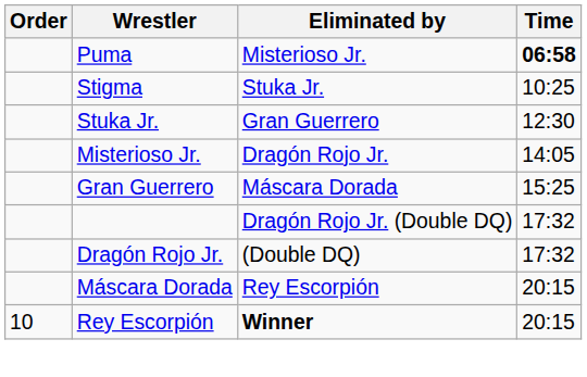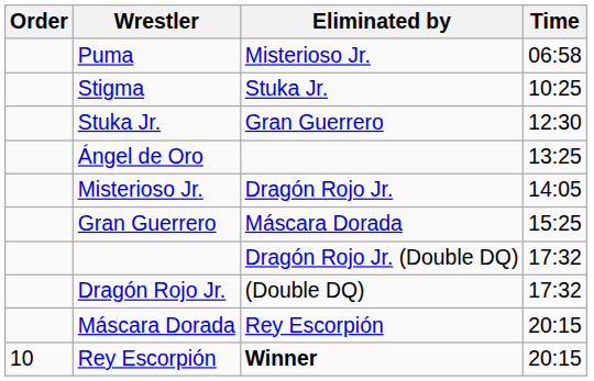 <table class="wikitable sortable">
 <tr>
 <th>Order</th>
 <th>Wrestler</th>
 <th>Eliminated by</th>
 <th>Time</th>
 </tr>
 <tr>
 <td></td>
 <td><a href='#'>Puma</a></td>
 <td><a href='#'>Misterioso Jr.</a></td>
-<td><strong>06:58</strong></td>
+<td>06:58</td>
 </tr>
 <tr>
 <td></td>
 <td><a href='#'>Stigma</a></td>
 <td><a href='#'>Stuka Jr.</a></td>
 <td>10:25</td>
 </tr>
 <tr>
 <td></td>
 <td><a href='#'>Stuka Jr.</a></td>
 <td><a href='#'>Gran Guerrero</a></td>
 <td>12:30</td>
+</tr>
+<tr>
+<td></td>
+<td><a href='#'>Ángel de Oro</a></td>
+<td></td>
+<td>13:25</td>
 </tr>
 <tr>
 <td></td>
 <td><a href='#'>Misterioso Jr.</a></td>
 <td><a href='#'>Dragón Rojo Jr.</a></td>
 <td>14:05</td>
 </tr>
 <tr>
 <td></td>
 <td><a href='#'>Gran Guerrero</a></td>
 <td><a href='#'>Máscara Dorada</a></td>
 <td>15:25</td>
 </tr>
 <tr>
 <td></td>
 <td></td>
 <td><a href='#'>Dragón Rojo Jr.</a> (Double DQ)</td>
 <td>17:32</td>
 </tr>
 <tr>
 <td></td>
 <td><a href='#'>Dragón Rojo Jr.</a></td>
 <td> (Double DQ)</td>
 <td>17:32</td>
 </tr>
 <tr>
 <td></td>
 <td><a href='#'>Máscara Dorada</a></td>
 <td><a href='#'>Rey Escorpión</a></td>
 <td>20:15</td>
 </tr>
 <tr>
 <td>10</td>
 <td><a href='#'>Rey Escorpión</a></td>
 <td><strong>Winner</strong></td>
 <td>20:15</td>
 </tr>
 </table>
